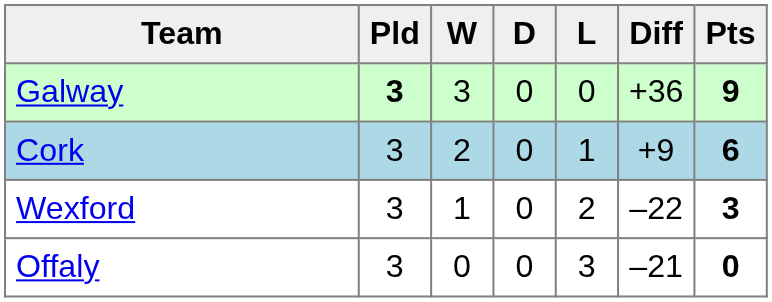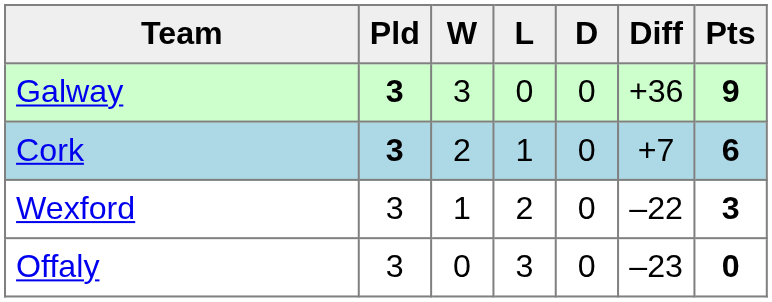 <table style=border-collapse:collapse border=1 cellspacing=0 cellpadding=5>
 <tr align=center bgcolor=#efefef>
 <th width=165>Team</th>
 <th width=20>Pld</th>
 <th width=20>W</th>
+<th width=20>L</th>
 <th width=20>D</th>
-<th width=20>L</th>
 <th width=20>Diff</th>
 <th width=20>Pts</th>
 </tr>
 <tr align=center style="background:#cfc;">
 <td style="text-align:left;"> <a href='#'>Galway</a></td>
 <td><strong>3</strong></td>
 <td>3</td>
 <td>0</td>
 <td>0</td>
 <td>+36</td>
 <td><strong>9</strong></td>
 </tr>
 <tr align=center style="background:#ADD8E6;">
 <td style="text-align:left;"> <a href='#'>Cork</a></td>
-<td>3</td>
+<td><strong>3</strong></td>
 <td>2</td>
+<td>1</td>
 <td>0</td>
-<td>1</td>
-<td>+9</td>
+<td>+7</td>
 <td><strong>6</strong></td>
 </tr>
 <tr align=center>
 <td style="text-align:left;"> <a href='#'>Wexford</a></td>
 <td>3</td>
 <td>1</td>
+<td>2</td>
 <td>0</td>
-<td>2</td>
 <td>–22</td>
 <td><strong>3</strong></td>
 </tr>
 <tr align=center>
 <td style="text-align:left;"> <a href='#'>Offaly</a></td>
 <td>3</td>
 <td>0</td>
+<td>3</td>
 <td>0</td>
-<td>3</td>
-<td>–21</td>
+<td>–23</td>
 <td><strong>0</strong></td>
 </tr>
 </table>
